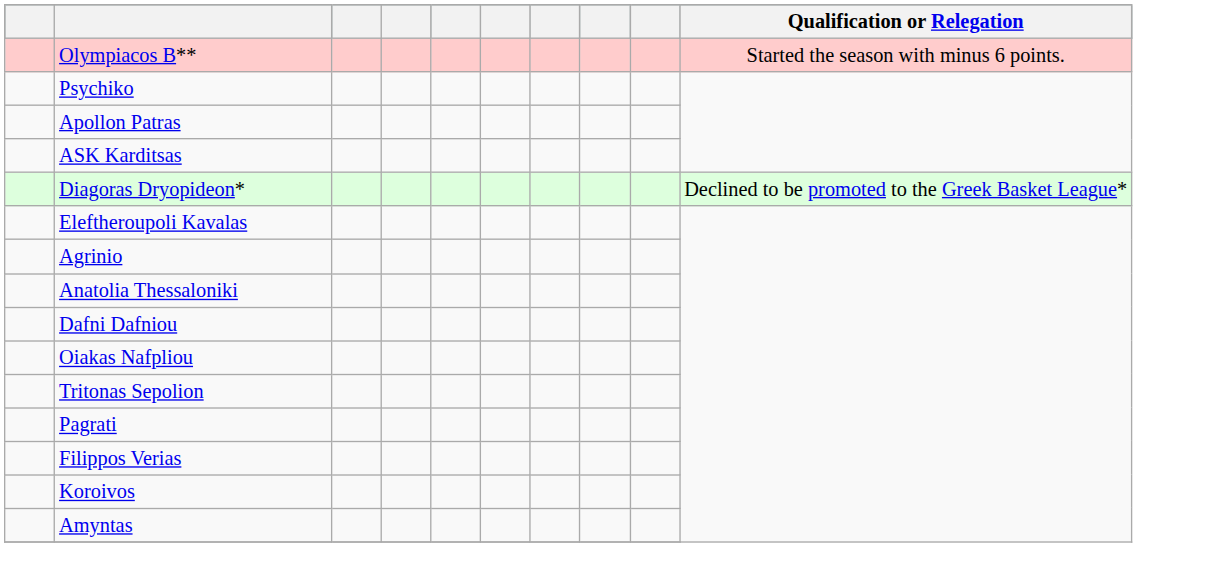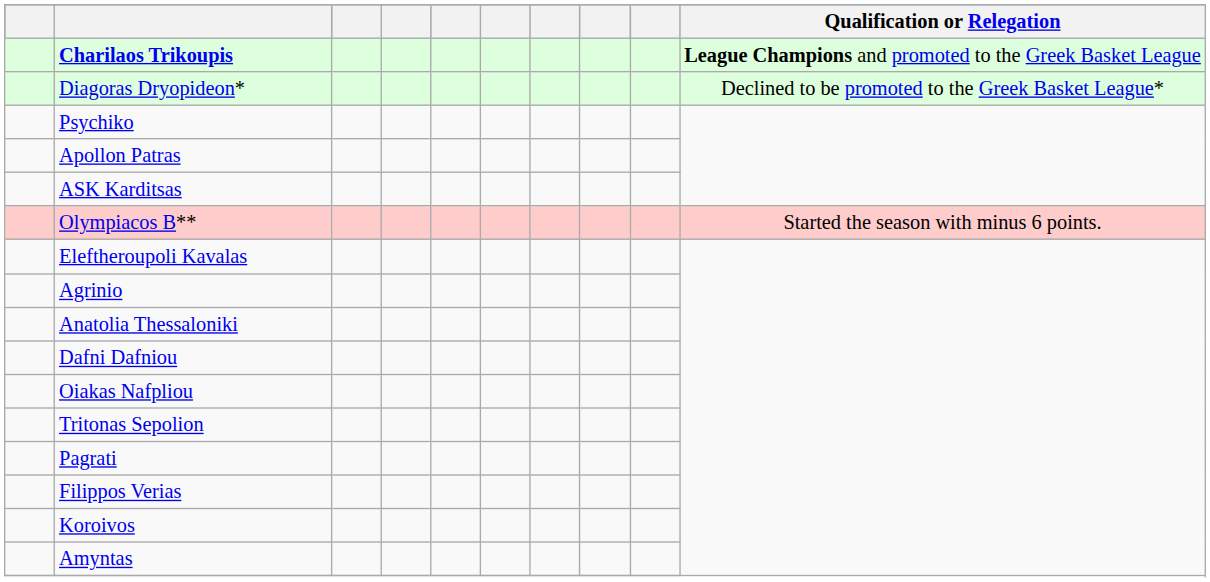 <table class="wikitable" style="text-align: left; font-size:95%">
 <tr bgcolor=2f4f4f>
 <th width=30></th>
 <th width=200></th>
 <th width=30></th>
 <th width=30></th>
 <th width=30></th>
 <th width=30></th>
 <th width=30></th>
 <th width=30></th>
 <th width=30></th>
 <th>Qualification or <a href='#'>Relegation</a></th>
 </tr>
-<tr style="background:#fcc;">
+<tr style="background:#dfd;">
 <td></td>
-<td><a href='#'>Olympiacos B</a>**</td>
+<td><strong><a href='#'>Charilaos Trikoupis</a></strong></td>
 <td></td>
 <td></td>
 <td></td>
 <td></td>
 <td></td>
 <td></td>
 <td></td>
-<td align="center">Started the season with minus 6 points. <br></td>
+<td align="center"><strong>League Champions</strong> and <a href='#'>promoted</a> to the <a href='#'>Greek Basket League</a></td>
+</tr>
+<tr style="background:#dfd;">
+<td></td>
+<td><a href='#'>Diagoras Dryopideon</a>*</td>
+<td></td>
+<td></td>
+<td></td>
+<td></td>
+<td></td>
+<td></td>
+<td></td>
+<td align="center">Declined to be <a href='#'>promoted</a> to the <a href='#'>Greek Basket League</a>*</td>
 </tr>
 <tr>
 <td></td>
 <td><a href='#'>Psychiko</a></td>
 <td></td>
 <td></td>
 <td></td>
 <td></td>
 <td></td>
 <td></td>
 <td></td>
 </tr>
 <tr bgcolor=>
 <td></td>
 <td><a href='#'>Apollon Patras</a></td>
 <td></td>
 <td></td>
 <td></td>
 <td></td>
 <td></td>
 <td></td>
 <td></td>
 </tr>
 <tr bgcolor=>
 <td></td>
 <td><a href='#'>ASK Karditsas</a></td>
 <td></td>
 <td></td>
 <td></td>
 <td></td>
 <td></td>
 <td></td>
 <td></td>
 </tr>
-<tr style="background:#dfd;">
+<tr style="background:#fcc;">
 <td></td>
-<td><a href='#'>Diagoras Dryopideon</a>*</td>
+<td><a href='#'>Olympiacos B</a>**</td>
 <td></td>
 <td></td>
 <td></td>
 <td></td>
 <td></td>
 <td></td>
 <td></td>
-<td align="center">Declined to be <a href='#'>promoted</a> to the <a href='#'>Greek Basket League</a>*</td>
+<td align="center">Started the season with minus 6 points. <br></td>
 </tr>
 <tr bgcolor=>
 <td></td>
 <td><a href='#'>Eleftheroupoli Kavalas</a></td>
 <td></td>
 <td></td>
 <td></td>
 <td></td>
 <td></td>
 <td></td>
 <td></td>
 </tr>
 <tr bgcolor=>
 <td></td>
 <td><a href='#'>Agrinio</a></td>
 <td></td>
 <td></td>
 <td></td>
 <td></td>
 <td></td>
 <td></td>
 <td></td>
 </tr>
 <tr bgcolor=>
 <td></td>
 <td><a href='#'>Anatolia Thessaloniki</a></td>
 <td></td>
 <td></td>
 <td></td>
 <td></td>
 <td></td>
 <td></td>
 <td></td>
 </tr>
 <tr bgcolor=>
 <td></td>
 <td><a href='#'>Dafni Dafniou</a></td>
 <td></td>
 <td></td>
 <td></td>
 <td></td>
 <td></td>
 <td></td>
 <td></td>
 </tr>
 <tr>
 <td></td>
 <td><a href='#'>Oiakas Nafpliou</a></td>
 <td></td>
 <td></td>
 <td></td>
 <td></td>
 <td></td>
 <td></td>
 <td></td>
 </tr>
 <tr>
 <td></td>
 <td><a href='#'>Tritonas Sepolion</a></td>
 <td></td>
 <td></td>
 <td></td>
 <td></td>
 <td></td>
 <td></td>
 <td></td>
 </tr>
 <tr>
 <td></td>
 <td><a href='#'>Pagrati</a></td>
 <td></td>
 <td></td>
 <td></td>
 <td></td>
 <td></td>
 <td></td>
 <td></td>
 </tr>
 <tr>
 <td></td>
 <td><a href='#'>Filippos Verias</a></td>
 <td></td>
 <td></td>
 <td></td>
 <td></td>
 <td></td>
 <td></td>
 <td></td>
 </tr>
 <tr>
 <td></td>
 <td><a href='#'>Koroivos</a></td>
 <td></td>
 <td></td>
 <td></td>
 <td></td>
 <td></td>
 <td></td>
 <td></td>
 </tr>
 <tr>
 <td></td>
 <td><a href='#'>Amyntas</a></td>
 <td></td>
 <td></td>
 <td></td>
 <td></td>
 <td></td>
 <td></td>
 <td></td>
 </tr>
 <tr>
 </tr>
 </table>
